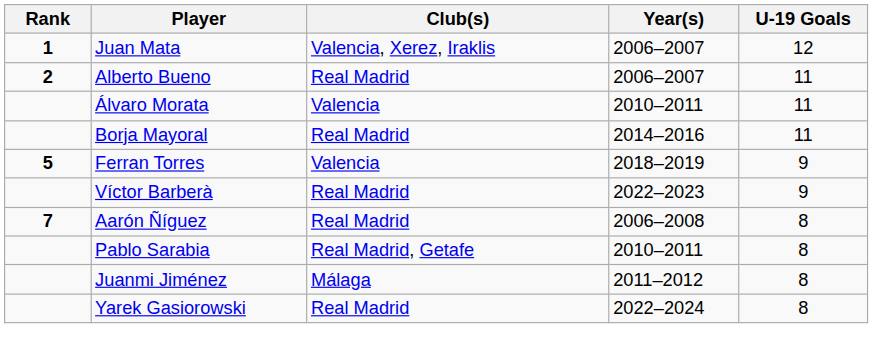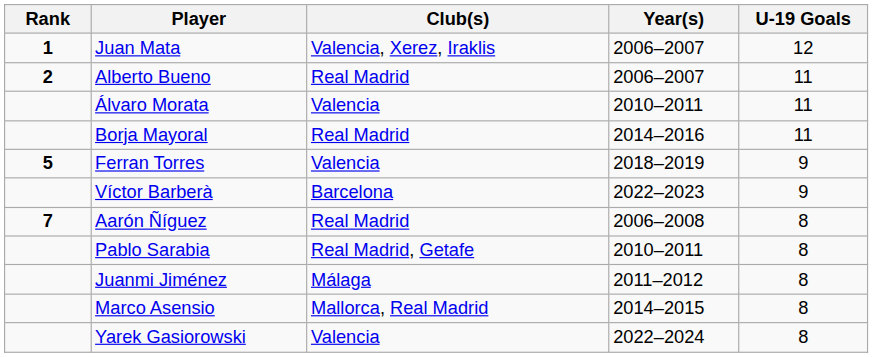 <table class="wikitable" width=60%>
 <tr>
 <th width = 10%>Rank</th>
 <th width = 25%>Player</th>
 <th width = 35%>Club(s)</th>
 <th width = 15%>Year(s)</th>
 <th width = 15%>U-19 Goals</th>
 </tr>
 <tr>
 <td align=center><strong>1</strong></td>
 <td><a href='#'>Juan Mata</a></td>
 <td><a href='#'>Valencia</a>, <a href='#'>Xerez</a>, <a href='#'>Iraklis</a></td>
 <td>2006–2007</td>
 <td align=center>12</td>
 </tr>
 <tr>
 <td align=center><strong>2</strong></td>
 <td><a href='#'>Alberto Bueno</a></td>
 <td><a href='#'>Real Madrid</a></td>
 <td>2006–2007</td>
 <td align=center>11</td>
 </tr>
 <tr>
 <td align=center> </td>
 <td><a href='#'>Álvaro Morata</a></td>
 <td><a href='#'>Valencia</a></td>
 <td>2010–2011</td>
 <td align=center>11</td>
 </tr>
 <tr>
 <td align=center> </td>
 <td><a href='#'>Borja Mayoral</a></td>
 <td><a href='#'>Real Madrid</a></td>
 <td>2014–2016</td>
 <td align=center>11</td>
 </tr>
 <tr>
 <td align=center><strong>5</strong></td>
 <td><a href='#'>Ferran Torres</a></td>
 <td><a href='#'>Valencia</a></td>
 <td>2018–2019</td>
 <td align=center>9</td>
 </tr>
 <tr>
 <td align=center> </td>
 <td><a href='#'>Víctor Barberà</a></td>
-<td><a href='#'>Real Madrid</a></td>
+<td><a href='#'>Barcelona</a></td>
 <td>2022–2023</td>
 <td align=center>9</td>
 </tr>
 <tr>
 <td align=center><strong>7</strong></td>
 <td><a href='#'>Aarón Ñíguez</a></td>
 <td><a href='#'>Real Madrid</a></td>
 <td>2006–2008</td>
 <td align=center>8</td>
 </tr>
 <tr>
 <td align=center> </td>
 <td><a href='#'>Pablo Sarabia</a></td>
 <td><a href='#'>Real Madrid</a>, <a href='#'>Getafe</a></td>
 <td>2010–2011</td>
 <td align=center>8</td>
 </tr>
 <tr>
 <td align=center> </td>
 <td><a href='#'>Juanmi Jiménez</a></td>
 <td><a href='#'>Málaga</a></td>
 <td>2011–2012</td>
 <td align=center>8</td>
 </tr>
 <tr>
 <td align=center> </td>
+<td><a href='#'>Marco Asensio</a></td>
+<td><a href='#'>Mallorca</a>, <a href='#'>Real Madrid</a></td>
+<td>2014–2015</td>
+<td align=center>8</td>
+</tr>
+<tr>
+<td align=center> </td>
 <td><a href='#'>Yarek Gasiorowski</a></td>
-<td><a href='#'>Real Madrid</a></td>
+<td><a href='#'>Valencia</a></td>
 <td>2022–2024</td>
 <td align=center>8</td>
 </tr>
 </table>
